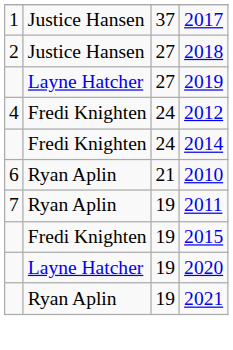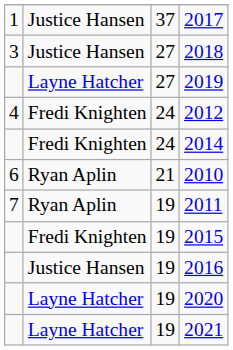 <table class="wikitable">
 <tr>
 </tr>
 <tr>
 <td>1</td>
 <td>Justice Hansen</td>
 <td>37</td>
 <td><a href='#'>2017</a></td>
 </tr>
 <tr>
-<td>2</td>
+<td>3</td>
 <td>Justice Hansen</td>
 <td>27</td>
 <td><a href='#'>2018</a></td>
 </tr>
 <tr>
 <td></td>
 <td><a href='#'>Layne Hatcher</a></td>
 <td>27</td>
 <td><a href='#'>2019</a></td>
 </tr>
 <tr>
 <td>4</td>
 <td>Fredi Knighten</td>
 <td>24</td>
 <td><a href='#'>2012</a></td>
 </tr>
 <tr>
 <td></td>
 <td>Fredi Knighten</td>
 <td>24</td>
 <td><a href='#'>2014</a></td>
 </tr>
 <tr>
 <td>6</td>
 <td>Ryan Aplin</td>
 <td>21</td>
 <td><a href='#'>2010</a></td>
 </tr>
 <tr>
 <td>7</td>
 <td>Ryan Aplin</td>
 <td>19</td>
 <td><a href='#'>2011</a></td>
 </tr>
 <tr>
 <td></td>
 <td>Fredi Knighten</td>
 <td>19</td>
 <td><a href='#'>2015</a></td>
 </tr>
 <tr>
 <td></td>
+<td>Justice Hansen</td>
+<td>19</td>
+<td><a href='#'>2016</a></td>
+</tr>
+<tr>
+<td></td>
 <td><a href='#'>Layne Hatcher</a></td>
 <td>19</td>
 <td><a href='#'>2020</a></td>
 </tr>
 <tr>
 <td></td>
-<td>Ryan Aplin</td>
+<td><a href='#'>Layne Hatcher</a></td>
 <td>19</td>
 <td><a href='#'>2021</a></td>
 </tr>
 </table>
